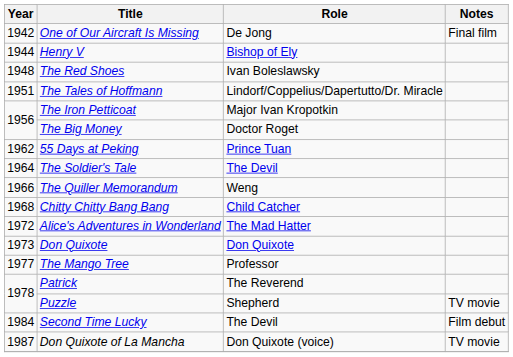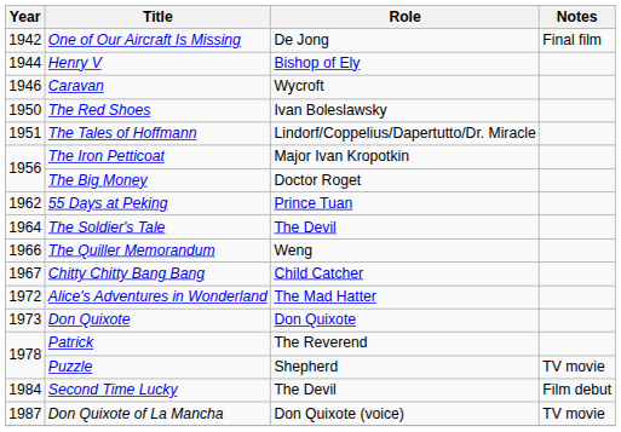 <table class="wikitable">
 <tr>
 <th>Year</th>
 <th>Title</th>
 <th>Role</th>
 <th>Notes</th>
 </tr>
 <tr>
 <td>1942</td>
 <td><em><a href='#'>One of Our Aircraft Is Missing</a></em></td>
 <td>De Jong</td>
 <td>Final film</td>
 </tr>
 <tr>
 <td>1944</td>
 <td><em><a href='#'>Henry V</a></em></td>
 <td><a href='#'>Bishop of Ely</a></td>
 <td></td>
 </tr>
 <tr>
-<td>1948</td>
+<td>1946</td>
+<td><em><a href='#'>Caravan</a></em></td>
+<td>Wycroft</td>
+<td></td>
+</tr>
+<tr>
+<td>1950</td>
 <td><em><a href='#'>The Red Shoes</a></em></td>
 <td>Ivan Boleslawsky</td>
 <td></td>
 </tr>
 <tr>
 <td>1951</td>
 <td><em><a href='#'>The Tales of Hoffmann</a></em></td>
 <td>Lindorf/Coppelius/Dapertutto/Dr. Miracle</td>
 <td></td>
 </tr>
 <tr>
 <td rowspan=2>1956</td>
 <td><em><a href='#'>The Iron Petticoat</a></em></td>
 <td>Major Ivan Kropotkin</td>
 <td></td>
 </tr>
 <tr>
 <td><em><a href='#'>The Big Money</a></em></td>
 <td>Doctor Roget</td>
 <td></td>
 </tr>
 <tr>
 <td>1962</td>
 <td><em><a href='#'>55 Days at Peking</a></em></td>
 <td><a href='#'>Prince Tuan</a></td>
 <td></td>
 </tr>
 <tr>
 <td>1964</td>
 <td><em><a href='#'>The Soldier's Tale</a></em></td>
 <td><a href='#'>The Devil</a></td>
 <td></td>
 </tr>
 <tr>
 <td>1966</td>
 <td><em><a href='#'>The Quiller Memorandum</a></em></td>
 <td>Weng</td>
 <td></td>
 </tr>
 <tr>
-<td>1968</td>
+<td>1967</td>
 <td><em><a href='#'>Chitty Chitty Bang Bang</a></em></td>
 <td><a href='#'>Child Catcher</a></td>
 <td></td>
 </tr>
 <tr>
 <td>1972</td>
 <td><em><a href='#'>Alice's Adventures in Wonderland</a></em></td>
 <td><a href='#'>The Mad Hatter</a></td>
 <td></td>
 </tr>
 <tr>
 <td>1973</td>
 <td><em><a href='#'>Don Quixote</a></em></td>
 <td><a href='#'>Don Quixote</a></td>
-<td></td>
-</tr>
-<tr>
-<td>1977</td>
-<td><em><a href='#'>The Mango Tree</a></em></td>
-<td>Professor</td>
 <td></td>
 </tr>
 <tr>
 <td rowspan=2>1978</td>
 <td><em><a href='#'>Patrick</a></em></td>
 <td>The Reverend</td>
 <td></td>
 </tr>
 <tr>
 <td><em><a href='#'>Puzzle</a></em></td>
 <td>Shepherd</td>
 <td>TV movie</td>
 </tr>
 <tr>
 <td>1984</td>
 <td><em><a href='#'>Second Time Lucky</a></em></td>
 <td>The Devil</td>
 <td>Film debut</td>
 </tr>
 <tr>
 <td>1987</td>
 <td><em>Don Quixote of La Mancha</em></td>
 <td>Don Quixote (voice)</td>
 <td>TV movie</td>
 </tr>
 <tr>
 </tr>
 </table>
